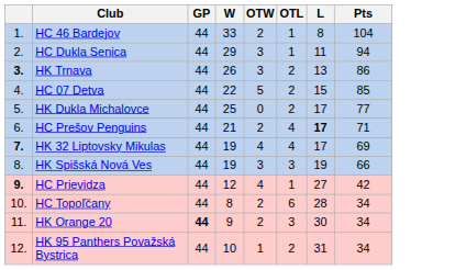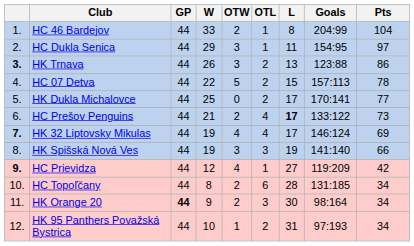 <table class="wikitable">
 <tr>
 <th width="30"></th>
 <th width="200">Club</th>
 <th width="30">GP</th>
 <th width="30">W</th>
 <th width="30">OTW</th>
 <th width="30">OTL</th>
 <th width="30">L</th>
+<th width="70">Goals</th>
 <th width="70">Pts</th>
 </tr>
 <tr bgcolor="#BCD2EE" align="center">
 <td>1.</td>
 <td align="left"><a href='#'>HC 46 Bardejov</a></td>
 <td>44</td>
 <td>33</td>
 <td>2</td>
 <td>1</td>
 <td>8</td>
+<td>204:99</td>
 <td>104</td>
 </tr>
 <tr bgcolor="#BCD2EE" align="center">
 <td>2.</td>
 <td align="left"><a href='#'>HC Dukla Senica</a></td>
 <td>44</td>
 <td>29</td>
 <td>3</td>
 <td>1</td>
 <td>11</td>
-<td>94</td>
+<td>154:95</td>
+<td>97</td>
 </tr>
 <tr bgcolor="#BCD2EE" align="center">
 <td><strong>3.</strong></td>
 <td align="left"><a href='#'>HK Trnava</a></td>
 <td>44</td>
 <td>26</td>
 <td>3</td>
 <td>2</td>
 <td>13</td>
+<td>123:88</td>
 <td>86</td>
 </tr>
 <tr bgcolor="#BCD2EE" align="center">
 <td>4.</td>
 <td align="left"><a href='#'>HC 07 Detva</a></td>
 <td>44</td>
 <td>22</td>
 <td>5</td>
 <td>2</td>
 <td>15</td>
-<td>85</td>
+<td>157:113</td>
+<td>78</td>
 </tr>
 <tr bgcolor="#BCD2EE" align="center">
 <td>5.</td>
 <td align="left"><a href='#'>HK Dukla Michalovce</a></td>
 <td>44</td>
 <td>25</td>
 <td>0</td>
 <td>2</td>
 <td>17</td>
+<td>170:141</td>
 <td>77</td>
 </tr>
 <tr bgcolor="#BCD2EE" align="center">
 <td>6.</td>
 <td align="left"><a href='#'>HC Prešov Penguins</a></td>
 <td>44</td>
 <td>21</td>
 <td>2</td>
 <td>4</td>
 <td><strong>17</strong></td>
-<td>71</td>
+<td>133:122</td>
+<td>73</td>
 </tr>
 <tr bgcolor="#BCD2EE" align="center">
 <td><strong>7.</strong></td>
 <td align="left"><a href='#'>HK 32 Liptovsky Mikulas</a></td>
 <td>44</td>
 <td>19</td>
 <td>4</td>
 <td>4</td>
 <td>17</td>
+<td>146:124</td>
 <td>69</td>
 </tr>
 <tr bgcolor="#BCD2EE" align="center">
 <td>8.</td>
 <td align="left"><a href='#'>HK Spišská Nová Ves</a></td>
 <td>44</td>
 <td>19</td>
 <td>3</td>
 <td>3</td>
 <td>19</td>
+<td>141:140</td>
 <td>66</td>
 </tr>
 <tr bgcolor="#FFCCCC" align="center">
 <td><strong>9.</strong></td>
 <td align="left"><a href='#'>HC Prievidza</a></td>
 <td>44</td>
 <td>12</td>
 <td>4</td>
 <td>1</td>
 <td>27</td>
+<td>119:209</td>
 <td>42</td>
 </tr>
 <tr bgcolor="#FFCCCC" align="center">
 <td>10.</td>
 <td align="left"><a href='#'>HC Topoľčany</a></td>
 <td>44</td>
 <td>8</td>
 <td>2</td>
 <td>6</td>
 <td>28</td>
+<td>131:185</td>
 <td>34</td>
 </tr>
 <tr bgcolor="#FFCCCC" align="center">
 <td>11.</td>
 <td align="left"><a href='#'>HK Orange 20</a></td>
 <td><strong>44</strong></td>
 <td>9</td>
 <td>2</td>
 <td>3</td>
 <td>30</td>
+<td>98:164</td>
 <td>34</td>
 </tr>
 <tr bgcolor="#FFCCCC" align="center">
 <td>12.</td>
 <td align="left"><a href='#'>HK 95 Panthers Považská Bystrica</a></td>
 <td>44</td>
 <td>10</td>
 <td>1</td>
 <td>2</td>
 <td>31</td>
+<td>97:193</td>
 <td>34</td>
 </tr>
 </table>
